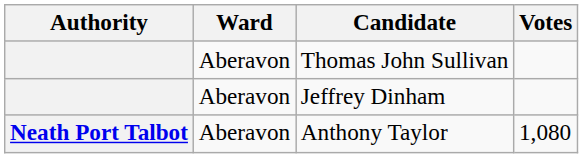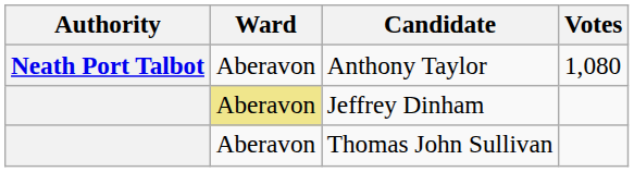 <table class="wikitable">
 <tr>
 <th>Authority</th>
 <th>Ward</th>
 <th>Candidate</th>
 <th>Votes</th>
 </tr>
 <tr>
+<th><a href='#'>Neath Port Talbot</a></th>
+<td>Aberavon</td>
+<td>Anthony Taylor</td>
+<td>1,080</td>
+</tr>
+<tr>
+<th></th>
+<td style="background: khaki;">Aberavon</td>
+<td>Jeffrey Dinham</td>
+<td></td>
+</tr>
+<tr>
 <th></th>
 <td>Aberavon</td>
 <td>Thomas John Sullivan</td>
 <td></td>
 </tr>
-<tr>
-<th></th>
-<td>Aberavon</td>
-<td>Jeffrey Dinham</td>
-<td></td>
-</tr>
-<tr>
-<th><a href='#'>Neath Port Talbot</a></th>
-<td>Aberavon</td>
-<td>Anthony Taylor</td>
-<td>1,080</td>
-</tr>
 </table>
